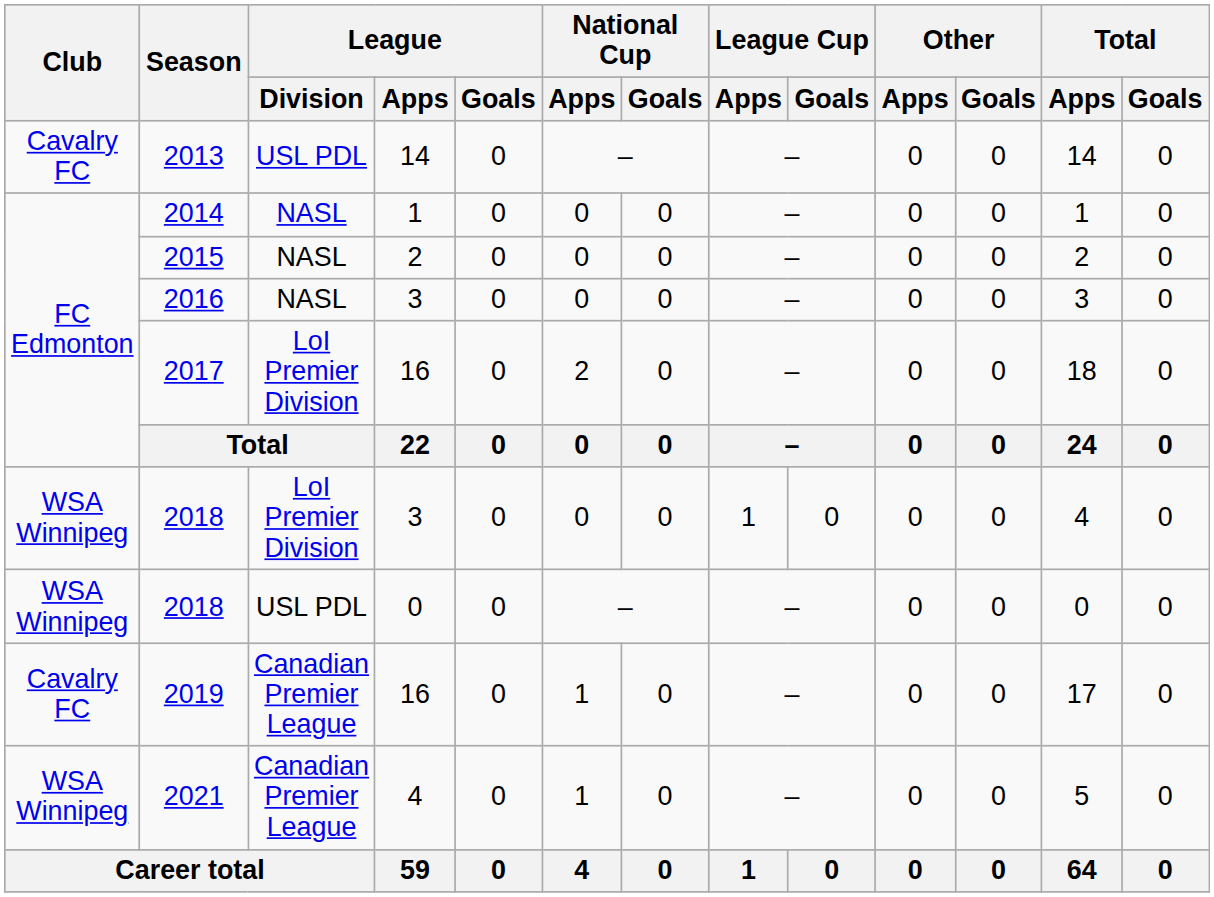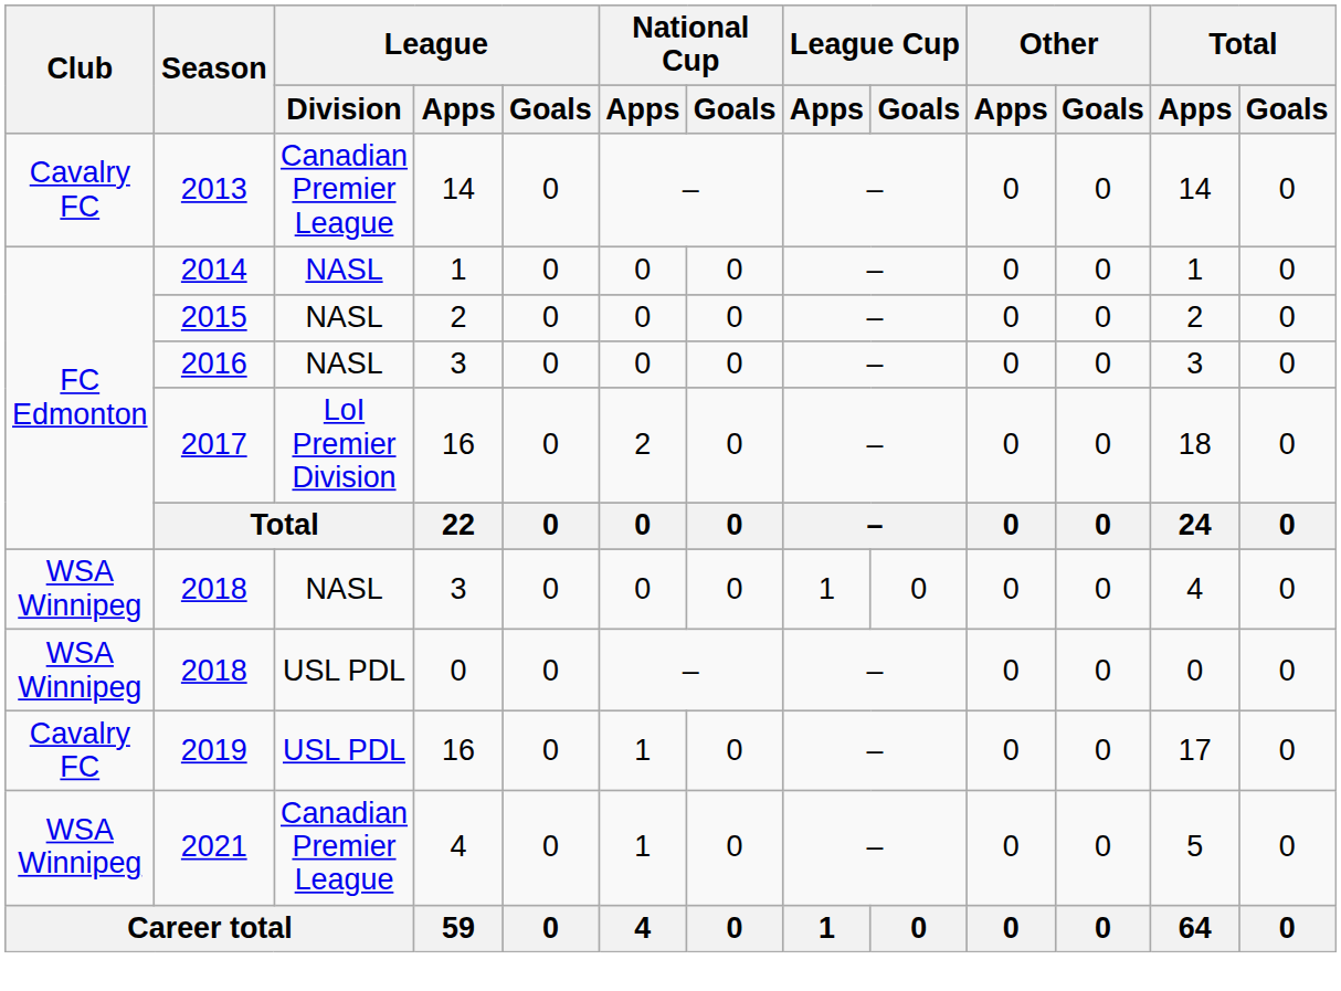 <table class="wikitable" style="text-align: center;">
 <tr>
 <th rowspan="2">Club</th>
 <th rowspan="2">Season</th>
 <th colspan="3">League</th>
 <th colspan="2">National Cup</th>
 <th colspan="2">League Cup</th>
 <th colspan="2">Other</th>
 <th colspan="2">Total</th>
 </tr>
 <tr>
 <th>Division</th>
 <th>Apps</th>
 <th>Goals</th>
 <th>Apps</th>
 <th>Goals</th>
 <th>Apps</th>
 <th>Goals</th>
 <th>Apps</th>
 <th>Goals</th>
 <th>Apps</th>
 <th>Goals</th>
 </tr>
 <tr>
 <td><a href='#'>Cavalry FC</a></td>
 <td><a href='#'>2013</a></td>
-<td><a href='#'>USL PDL</a></td>
+<td><a href='#'>Canadian Premier League</a></td>
 <td>14</td>
 <td>0</td>
 <td colspan="2">–</td>
 <td colspan="2">–</td>
 <td>0</td>
 <td>0</td>
 <td>14</td>
 <td>0</td>
 </tr>
 <tr>
 <td rowspan="5"><a href='#'>FC Edmonton</a></td>
 <td><a href='#'>2014</a></td>
 <td><a href='#'>NASL</a></td>
 <td>1</td>
 <td>0</td>
 <td>0</td>
 <td>0</td>
 <td colspan="2">–</td>
 <td>0</td>
 <td>0</td>
 <td>1</td>
 <td>0</td>
 </tr>
 <tr>
 <td><a href='#'>2015</a></td>
 <td>NASL</td>
 <td>2</td>
 <td>0</td>
 <td>0</td>
 <td>0</td>
 <td colspan="2">–</td>
 <td>0</td>
 <td>0</td>
 <td>2</td>
 <td>0</td>
 </tr>
 <tr>
 <td><a href='#'>2016</a></td>
 <td>NASL</td>
 <td>3</td>
 <td>0</td>
 <td>0</td>
 <td>0</td>
 <td colspan="2">–</td>
 <td>0</td>
 <td>0</td>
 <td>3</td>
 <td>0</td>
 </tr>
 <tr>
 <td><a href='#'>2017</a></td>
 <td><a href='#'>LoI Premier Division</a></td>
 <td>16</td>
 <td>0</td>
 <td>2</td>
 <td>0</td>
 <td colspan="2">–</td>
 <td>0</td>
 <td>0</td>
 <td>18</td>
 <td>0</td>
 </tr>
 <tr>
 <th colspan="2">Total</th>
 <th>22</th>
 <th>0</th>
 <th>0</th>
 <th>0</th>
 <th colspan="2">–</th>
 <th>0</th>
 <th>0</th>
 <th>24</th>
 <th>0</th>
 </tr>
 <tr>
 <td><a href='#'>WSA Winnipeg</a></td>
 <td><a href='#'>2018</a></td>
-<td><a href='#'>LoI Premier Division</a></td>
+<td>NASL</td>
 <td>3</td>
 <td>0</td>
 <td>0</td>
 <td>0</td>
 <td>1</td>
 <td>0</td>
 <td>0</td>
 <td>0</td>
 <td>4</td>
 <td>0</td>
 </tr>
 <tr>
 <td><a href='#'>WSA Winnipeg</a></td>
 <td><a href='#'>2018</a></td>
 <td>USL PDL</td>
 <td>0</td>
 <td>0</td>
 <td colspan="2">–</td>
 <td colspan="2">–</td>
 <td>0</td>
 <td>0</td>
 <td>0</td>
 <td>0</td>
 </tr>
 <tr>
 <td><a href='#'>Cavalry FC</a></td>
 <td><a href='#'>2019</a></td>
-<td><a href='#'>Canadian Premier League</a></td>
+<td><a href='#'>USL PDL</a></td>
 <td>16</td>
 <td>0</td>
 <td>1</td>
 <td>0</td>
 <td colspan="2">–</td>
 <td>0</td>
 <td>0</td>
 <td>17</td>
 <td>0</td>
 </tr>
 <tr>
 <td><a href='#'>WSA Winnipeg</a></td>
 <td><a href='#'>2021</a></td>
 <td><a href='#'>Canadian Premier League</a></td>
 <td>4</td>
 <td>0</td>
 <td>1</td>
 <td>0</td>
 <td colspan="2">–</td>
 <td>0</td>
 <td>0</td>
 <td>5</td>
 <td>0</td>
 </tr>
 <tr>
 <th colspan="3">Career total</th>
 <th>59</th>
 <th>0</th>
 <th>4</th>
 <th>0</th>
 <th>1</th>
 <th>0</th>
 <th>0</th>
 <th>0</th>
 <th>64</th>
 <th>0</th>
 </tr>
 </table>
